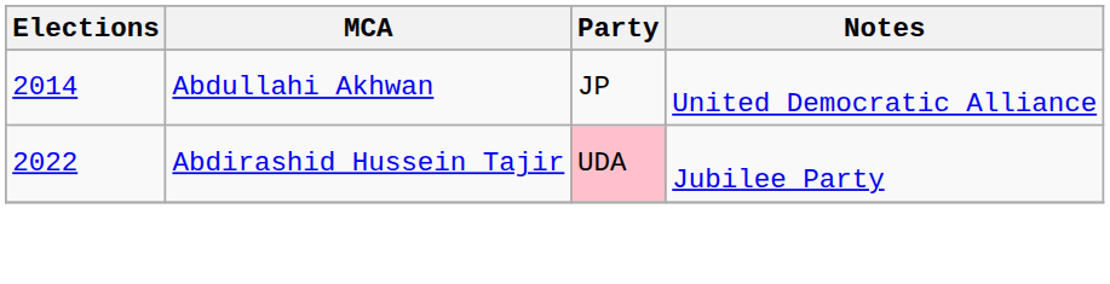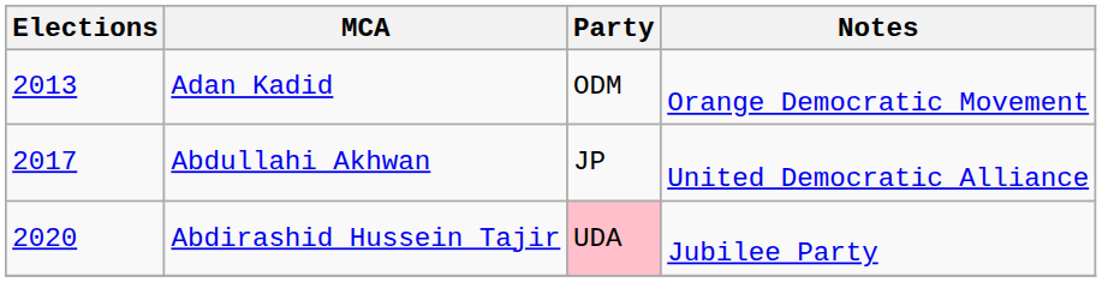 <table class="wikitable">
 <tr>
 <th>Elections</th>
 <th>MCA</th>
 <th>Party</th>
 <th>Notes</th>
 </tr>
 <tr>
-<td><a href='#'>2014</a></td>
+<td><a href='#'>2013</a></td>
+<td><a href='#'>Adan Kadid </a></td>
+<td>ODM</td>
+<td><br><a href='#'>Orange Democratic Movement</a></td>
+</tr>
+<tr>
+<td><a href='#'>2017</a></td>
 <td><a href='#'>Abdullahi Akhwan</a></td>
 <td>JP</td>
 <td><br><a href='#'>United Democratic Alliance</a></td>
 </tr>
 <tr>
-<td><a href='#'>2022</a></td>
+<td><a href='#'>2020</a></td>
 <td><a href='#'>Abdirashid Hussein Tajir </a></td>
 <td style="background: pink;">UDA</td>
 <td><br><a href='#'>Jubilee Party</a></td>
 </tr>
 <tr>
 </tr>
 </table>
